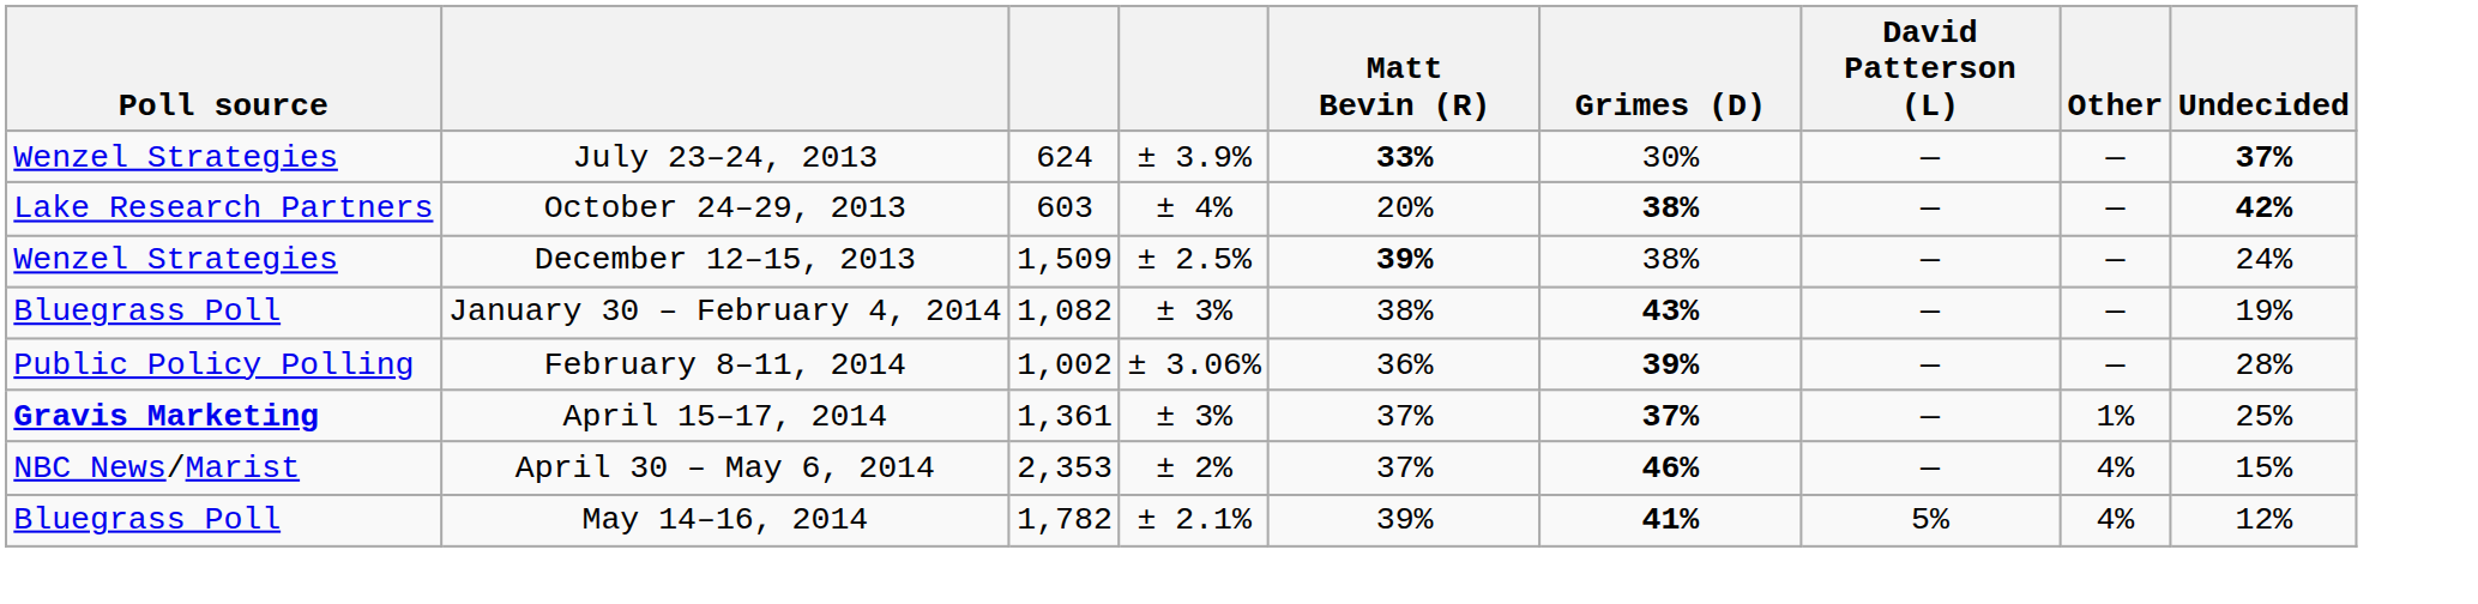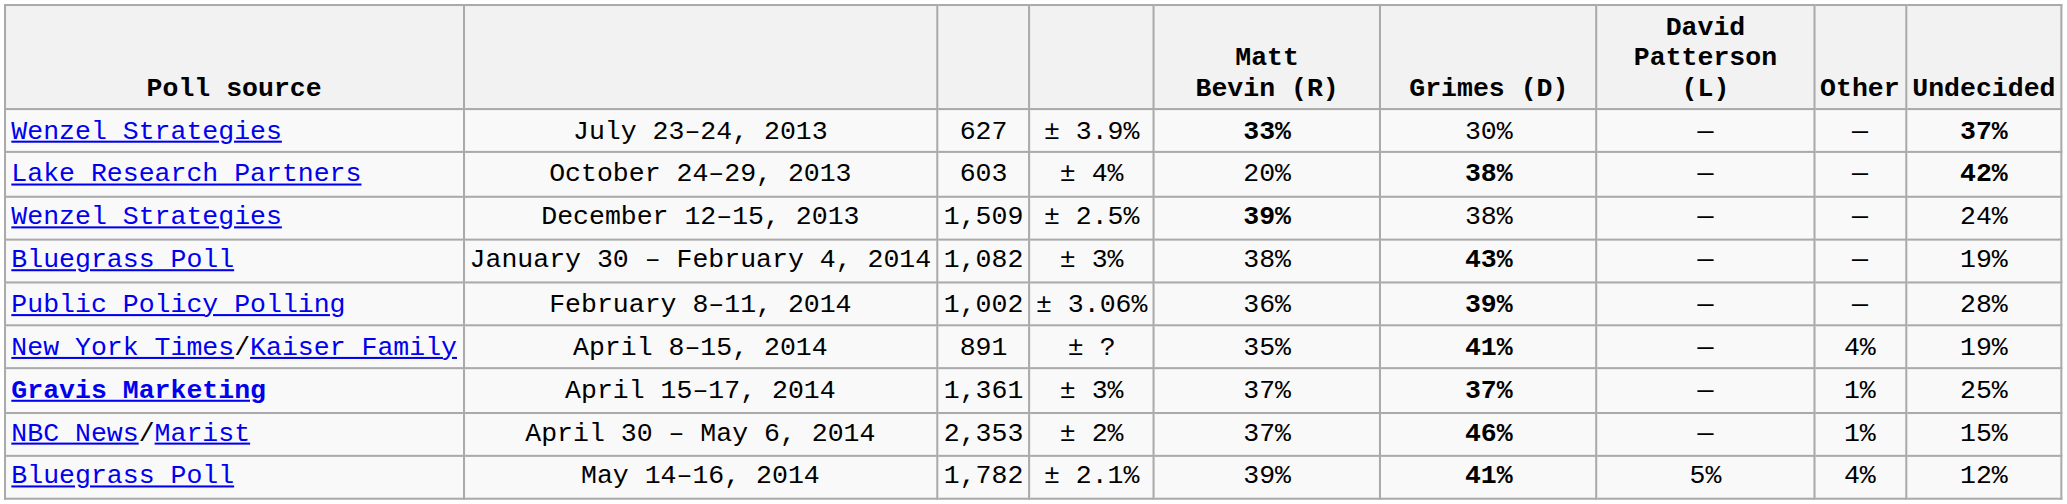 <table class="wikitable" style="text-align:center">
 <tr valign= bottom>
 <th>Poll source</th>
 <th></th>
 <th></th>
 <th></th>
 <th style="width:105px;">Matt<br>Bevin (R)</th>
 <th style="width:100px;"><br>Grimes (D)</th>
 <th style="width:100px;">David<br>Patterson (L)</th>
 <th>Other</th>
 <th>Undecided</th>
 </tr>
 <tr>
 <td align=left><a href='#'>Wenzel Strategies</a></td>
 <td>July 23–24, 2013</td>
-<td>624</td>
+<td>627</td>
 <td>± 3.9%</td>
 <td><strong>33%</strong></td>
 <td>30%</td>
 <td>—</td>
 <td>—</td>
 <td><strong>37%</strong></td>
 </tr>
 <tr>
 <td align=left><a href='#'>Lake Research Partners</a></td>
 <td>October 24–29, 2013</td>
 <td>603</td>
 <td>± 4%</td>
 <td>20%</td>
 <td><strong>38%</strong></td>
 <td>—</td>
 <td>—</td>
 <td><strong>42%</strong></td>
 </tr>
 <tr>
 <td align=left><a href='#'>Wenzel Strategies</a></td>
 <td>December 12–15, 2013</td>
 <td>1,509</td>
 <td>± 2.5%</td>
 <td><strong>39%</strong></td>
 <td>38%</td>
 <td>—</td>
 <td>—</td>
 <td>24%</td>
 </tr>
 <tr>
 <td align=left><a href='#'>Bluegrass Poll</a></td>
 <td>January 30 – February 4, 2014</td>
 <td>1,082</td>
 <td>± 3%</td>
 <td>38%</td>
 <td><strong>43%</strong></td>
 <td>—</td>
 <td>—</td>
 <td>19%</td>
 </tr>
 <tr>
 <td align=left><a href='#'>Public Policy Polling</a></td>
 <td>February 8–11, 2014</td>
 <td>1,002</td>
 <td>± 3.06%</td>
 <td>36%</td>
 <td><strong>39%</strong></td>
 <td>—</td>
 <td>—</td>
 <td>28%</td>
 </tr>
 <tr>
+<td align=left><a href='#'>New York Times</a>/<a href='#'>Kaiser Family</a></td>
+<td>April 8–15, 2014</td>
+<td>891</td>
+<td>± ?</td>
+<td>35%</td>
+<td><strong>41%</strong></td>
+<td>—</td>
+<td>4%</td>
+<td>19%</td>
+</tr>
+<tr>
 <td align=left><strong><a href='#'>Gravis Marketing</a></strong></td>
 <td>April 15–17, 2014</td>
 <td>1,361</td>
 <td>± 3%</td>
 <td>37%</td>
 <td><strong>37%</strong></td>
 <td>—</td>
 <td>1%</td>
 <td>25%</td>
 </tr>
 <tr>
 <td align=left><a href='#'>NBC News</a>/<a href='#'>Marist</a></td>
 <td>April 30 – May 6, 2014</td>
 <td>2,353</td>
 <td>± 2%</td>
 <td>37%</td>
 <td><strong>46%</strong></td>
 <td>—</td>
-<td>4%</td>
+<td>1%</td>
 <td>15%</td>
 </tr>
 <tr>
 <td align=left><a href='#'>Bluegrass Poll</a></td>
 <td>May 14–16, 2014</td>
 <td>1,782</td>
 <td>± 2.1%</td>
 <td>39%</td>
 <td><strong>41%</strong></td>
 <td>5%</td>
 <td>4%</td>
 <td>12%</td>
 </tr>
 </table>
